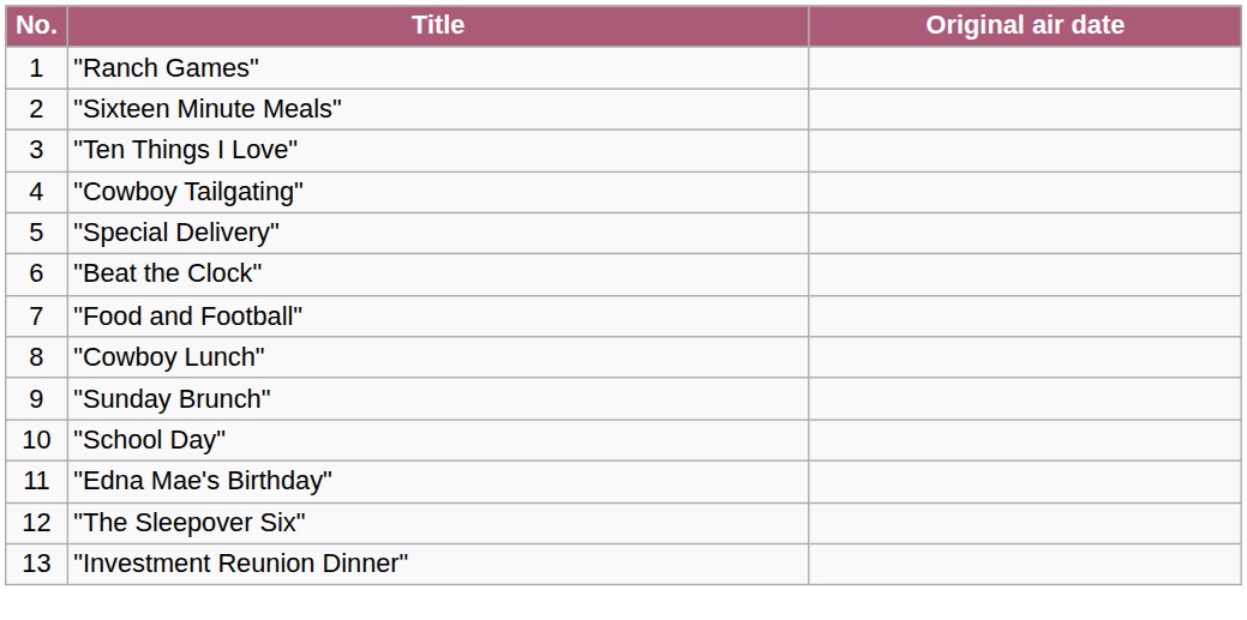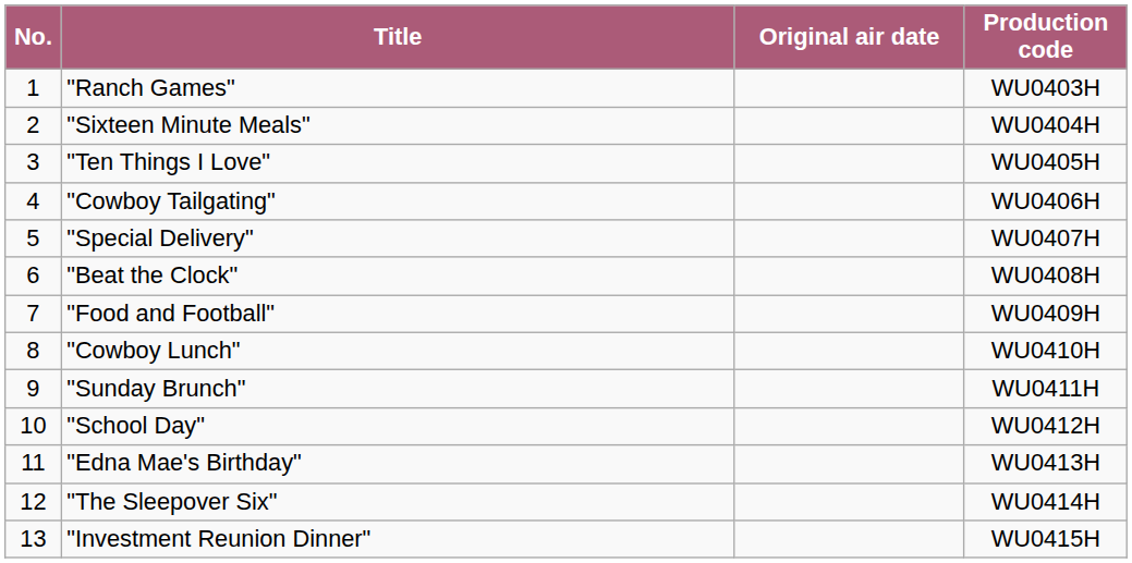 <table class="wikitable plainrowheaders" style="width:60%;">
 <tr>
 <th style="background-color: #ab5b78; color: #FFFFFF;" width=5%>No.</th>
 <th style="background-color: #ab5b78; color: #FFFFFF;" width=60%>Title</th>
 <th style="background-color: #ab5b78; color: #FFFFFF;">Original air date</th>
+<th style="background-color: #ab5b78; color: #FFFFFF;">Production<br>code</th>
 </tr>
 <tr>
 <td align=center>1</td>
 <td>"Ranch Games"</td>
 <td align=center></td>
+<td align=center>WU0403H</td>
 </tr>
 <tr>
 <td align=center>2</td>
 <td>"Sixteen Minute Meals"</td>
 <td align=center></td>
+<td align=center>WU0404H</td>
 </tr>
 <tr>
 <td align=center>3</td>
 <td>"Ten Things I Love"</td>
 <td align=center></td>
+<td align=center>WU0405H</td>
 </tr>
 <tr>
 <td align=center>4</td>
 <td>"Cowboy Tailgating"</td>
 <td align=center></td>
+<td align=center>WU0406H</td>
 </tr>
 <tr>
 <td align=center>5</td>
 <td>"Special Delivery"</td>
 <td align=center></td>
+<td align=center>WU0407H</td>
 </tr>
 <tr>
 <td align=center>6</td>
 <td>"Beat the Clock"</td>
 <td align=center></td>
+<td align=center>WU0408H</td>
 </tr>
 <tr>
 <td align=center>7</td>
 <td>"Food and Football"</td>
 <td align=center></td>
+<td align=center>WU0409H</td>
 </tr>
 <tr>
 <td align=center>8</td>
 <td>"Cowboy Lunch"</td>
 <td align=center></td>
+<td align=center>WU0410H</td>
 </tr>
 <tr>
 <td align=center>9</td>
 <td>"Sunday Brunch"</td>
 <td align=center></td>
+<td align=center>WU0411H</td>
 </tr>
 <tr>
 <td align=center>10</td>
 <td>"School Day"</td>
 <td align=center></td>
+<td align=center>WU0412H</td>
 </tr>
 <tr>
 <td align=center>11</td>
 <td>"Edna Mae's Birthday"</td>
 <td align=center></td>
+<td align=center>WU0413H</td>
 </tr>
 <tr>
 <td align=center>12</td>
 <td>"The Sleepover Six"</td>
 <td align=center></td>
+<td align=center>WU0414H</td>
 </tr>
 <tr>
 <td align=center>13</td>
 <td>"Investment Reunion Dinner"</td>
 <td align=center></td>
+<td align=center>WU0415H</td>
 </tr>
 </table>
